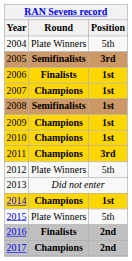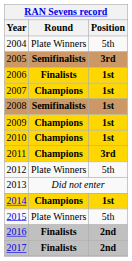 <table class="wikitable" style="text-align: center;">
 <tr>
 <th colspan=10><a href='#'>RAN Sevens record</a></th>
 </tr>
 <tr>
 <th>Year</th>
 <th>Round</th>
 <th>Position</th>
 </tr>
 <tr>
 <td> 2004</td>
 <td>Plate Winners</td>
 <td>5th</td>
 </tr>
 <tr bgcolor=cc9966>
 <td> 2005</td>
 <td><strong>Semifinalists</strong></td>
 <td><strong>3rd</strong></td>
 </tr>
 <tr bgcolor=gold>
 <td> 2006</td>
 <td><strong>Finalists</strong></td>
 <td><strong>1st</strong></td>
 </tr>
 <tr bgcolor=gold>
 <td> 2007</td>
 <td><strong>Champions</strong></td>
 <td><strong>1st</strong></td>
 </tr>
 <tr bgcolor=cc9966>
 <td> 2008</td>
 <td><strong>Semifinalists</strong></td>
 <td><strong>1st</strong></td>
 </tr>
 <tr bgcolor=gold>
 <td> 2009</td>
 <td><strong>Champions</strong></td>
 <td><strong>1st</strong></td>
 </tr>
 <tr bgcolor=gold>
 <td> 2010</td>
 <td><strong>Champions</strong></td>
 <td><strong>1st</strong></td>
 </tr>
 <tr bgcolor=gold>
 <td> 2011</td>
 <td><strong>Champions</strong></td>
 <td><strong>3rd</strong></td>
 </tr>
 <tr>
 <td> 2012</td>
 <td>Plate Winners</td>
 <td>5th</td>
 </tr>
 <tr>
 <td> 2013</td>
 <td colspan=2><em>Did not enter</em></td>
 </tr>
 <tr bgcolor=gold>
 <td> <a href='#'>2014</a></td>
 <td><strong>Champions</strong></td>
 <td><strong>1st</strong></td>
 </tr>
 <tr>
 <td> <a href='#'>2015</a></td>
 <td>Plate Winners</td>
 <td>5th</td>
 </tr>
 <tr bgcolor=silver>
 <td> <a href='#'>2016</a></td>
 <td><strong>Finalists</strong></td>
 <td><strong>2nd</strong></td>
 </tr>
 <tr bgcolor=silver>
 <td> <a href='#'>2017</a></td>
-<td><strong>Champions</strong></td>
+<td><strong>Finalists</strong></td>
 <td><strong>2nd</strong></td>
 </tr>
 <tr>
 </tr>
 </table>
